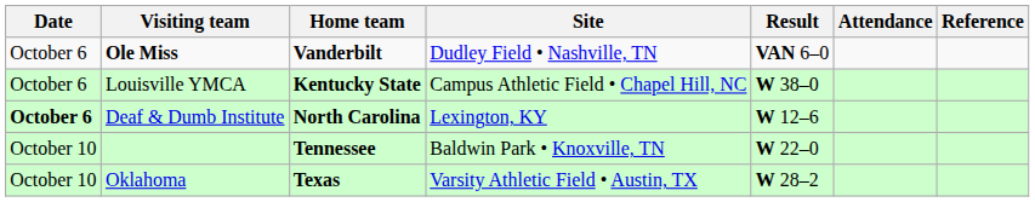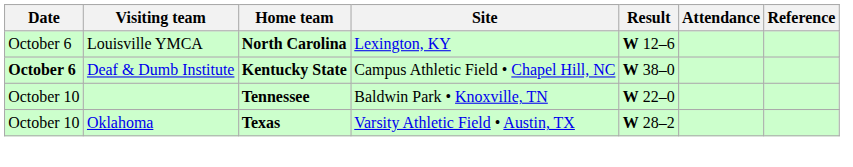 <table class="wikitable" style="font-size:95%;">
 <tr>
 <th>Date</th>
 <th>Visiting team</th>
 <th>Home team</th>
 <th>Site</th>
 <th>Result</th>
 <th>Attendance</th>
 <th class="unsortable">Reference</th>
 </tr>
-<tr bgcolor=>
-<td>October 6</td>
-<td><strong>Ole Miss</strong></td>
-<td><strong>Vanderbilt</strong></td>
-<td><a href='#'>Dudley Field</a> • <a href='#'>Nashville, TN</a></td>
-<td><strong>VAN</strong> 6–0</td>
-<td></td>
-<td></td>
-</tr>
 <tr bgcolor=ccffcc>
 <td>October 6</td>
 <td>Louisville YMCA</td>
-<td><strong>Kentucky State</strong></td>
-<td>Campus Athletic Field • <a href='#'>Chapel Hill, NC</a></td>
-<td><strong>W</strong> 38–0</td>
+<td><strong>North Carolina</strong></td>
+<td><a href='#'>Lexington, KY</a></td>
+<td><strong>W</strong> 12–6</td>
 <td></td>
 <td></td>
 </tr>
 <tr bgcolor=ccffcc>
 <td><strong>October 6</strong></td>
 <td><a href='#'>Deaf & Dumb Institute</a></td>
-<td><strong>North Carolina</strong></td>
-<td><a href='#'>Lexington, KY</a></td>
-<td><strong>W</strong> 12–6</td>
+<td><strong>Kentucky State</strong></td>
+<td>Campus Athletic Field • <a href='#'>Chapel Hill, NC</a></td>
+<td><strong>W</strong> 38–0</td>
 <td></td>
 <td></td>
 </tr>
 <tr bgcolor=ccffcc>
 <td>October 10</td>
 <td></td>
 <td><strong>Tennessee</strong></td>
 <td>Baldwin Park • <a href='#'>Knoxville, TN</a></td>
 <td><strong>W</strong> 22–0</td>
 <td></td>
 <td></td>
 </tr>
 <tr bgcolor=ccffcc>
 <td>October 10</td>
 <td><a href='#'>Oklahoma</a></td>
 <td><strong>Texas</strong></td>
 <td><a href='#'>Varsity Athletic Field</a> • <a href='#'>Austin, TX</a></td>
 <td><strong>W</strong> 28–2</td>
 <td></td>
 <td></td>
 </tr>
 </table>
